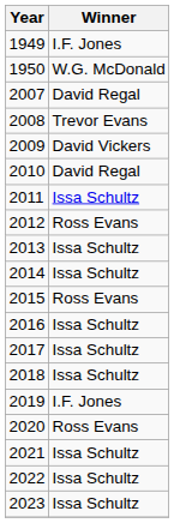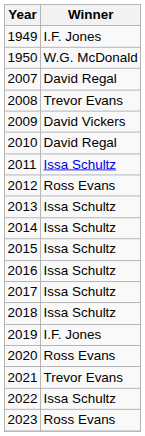 <table class="wikitable" border="1">
 <tr>
 <th>Year</th>
 <th>Winner</th>
 </tr>
 <tr>
 <td>1949</td>
 <td>I.F. Jones</td>
 </tr>
 <tr>
 <td>1950</td>
 <td>W.G. McDonald</td>
 </tr>
 <tr>
 <td>2007</td>
 <td>David Regal</td>
 </tr>
 <tr>
 <td>2008</td>
 <td>Trevor Evans</td>
 </tr>
 <tr>
 <td>2009</td>
 <td>David Vickers</td>
 </tr>
 <tr>
 <td>2010</td>
 <td>David Regal</td>
 </tr>
 <tr>
 <td>2011</td>
 <td><a href='#'>Issa Schultz</a></td>
 </tr>
 <tr>
 <td>2012</td>
 <td>Ross Evans</td>
 </tr>
 <tr>
 <td>2013</td>
 <td>Issa Schultz</td>
 </tr>
 <tr>
 <td>2014</td>
 <td>Issa Schultz</td>
 </tr>
 <tr>
 <td>2015</td>
-<td>Ross Evans</td>
+<td>Issa Schultz</td>
 </tr>
 <tr>
 <td>2016</td>
 <td>Issa Schultz</td>
 </tr>
 <tr>
 <td>2017</td>
 <td>Issa Schultz</td>
 </tr>
 <tr>
 <td>2018</td>
 <td>Issa Schultz</td>
 </tr>
 <tr>
 <td>2019</td>
 <td>I.F. Jones</td>
 </tr>
 <tr>
 <td>2020</td>
 <td>Ross Evans</td>
 </tr>
 <tr>
 <td>2021</td>
-<td>Issa Schultz</td>
+<td>Trevor Evans</td>
 </tr>
 <tr>
 <td>2022</td>
 <td>Issa Schultz</td>
 </tr>
 <tr>
 <td>2023</td>
-<td>Issa Schultz</td>
+<td>Ross Evans</td>
 </tr>
 <tr>
 </tr>
 </table>
